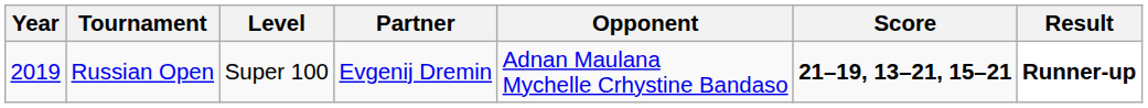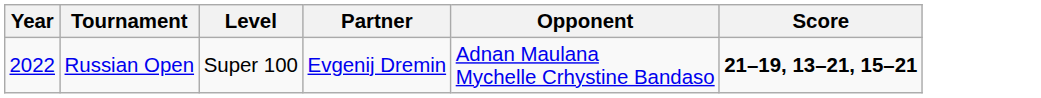 <table class="sortable wikitable" style="font-size: 90%;">
 <tr>
 <th>Year</th>
 <th>Tournament</th>
 <th>Level</th>
 <th>Partner</th>
 <th>Opponent</th>
 <th>Score</th>
-<th>Result</th>
 </tr>
 <tr>
-<td align="center"><a href='#'>2019</a></td>
+<td align="center"><a href='#'>2022</a></td>
 <td align="left"><a href='#'>Russian Open</a></td>
 <td align="left">Super 100</td>
 <td align="left"> <a href='#'>Evgenij Dremin</a></td>
 <td align="left"> <a href='#'>Adnan Maulana</a> <br>  <a href='#'>Mychelle Crhystine Bandaso</a></td>
 <td align="left"><strong>21–19, 13–21, 15–21</strong></td>
-<td style="text-align:left; background:white"> <strong>Runner-up</strong></td>
 </tr>
 </table>
